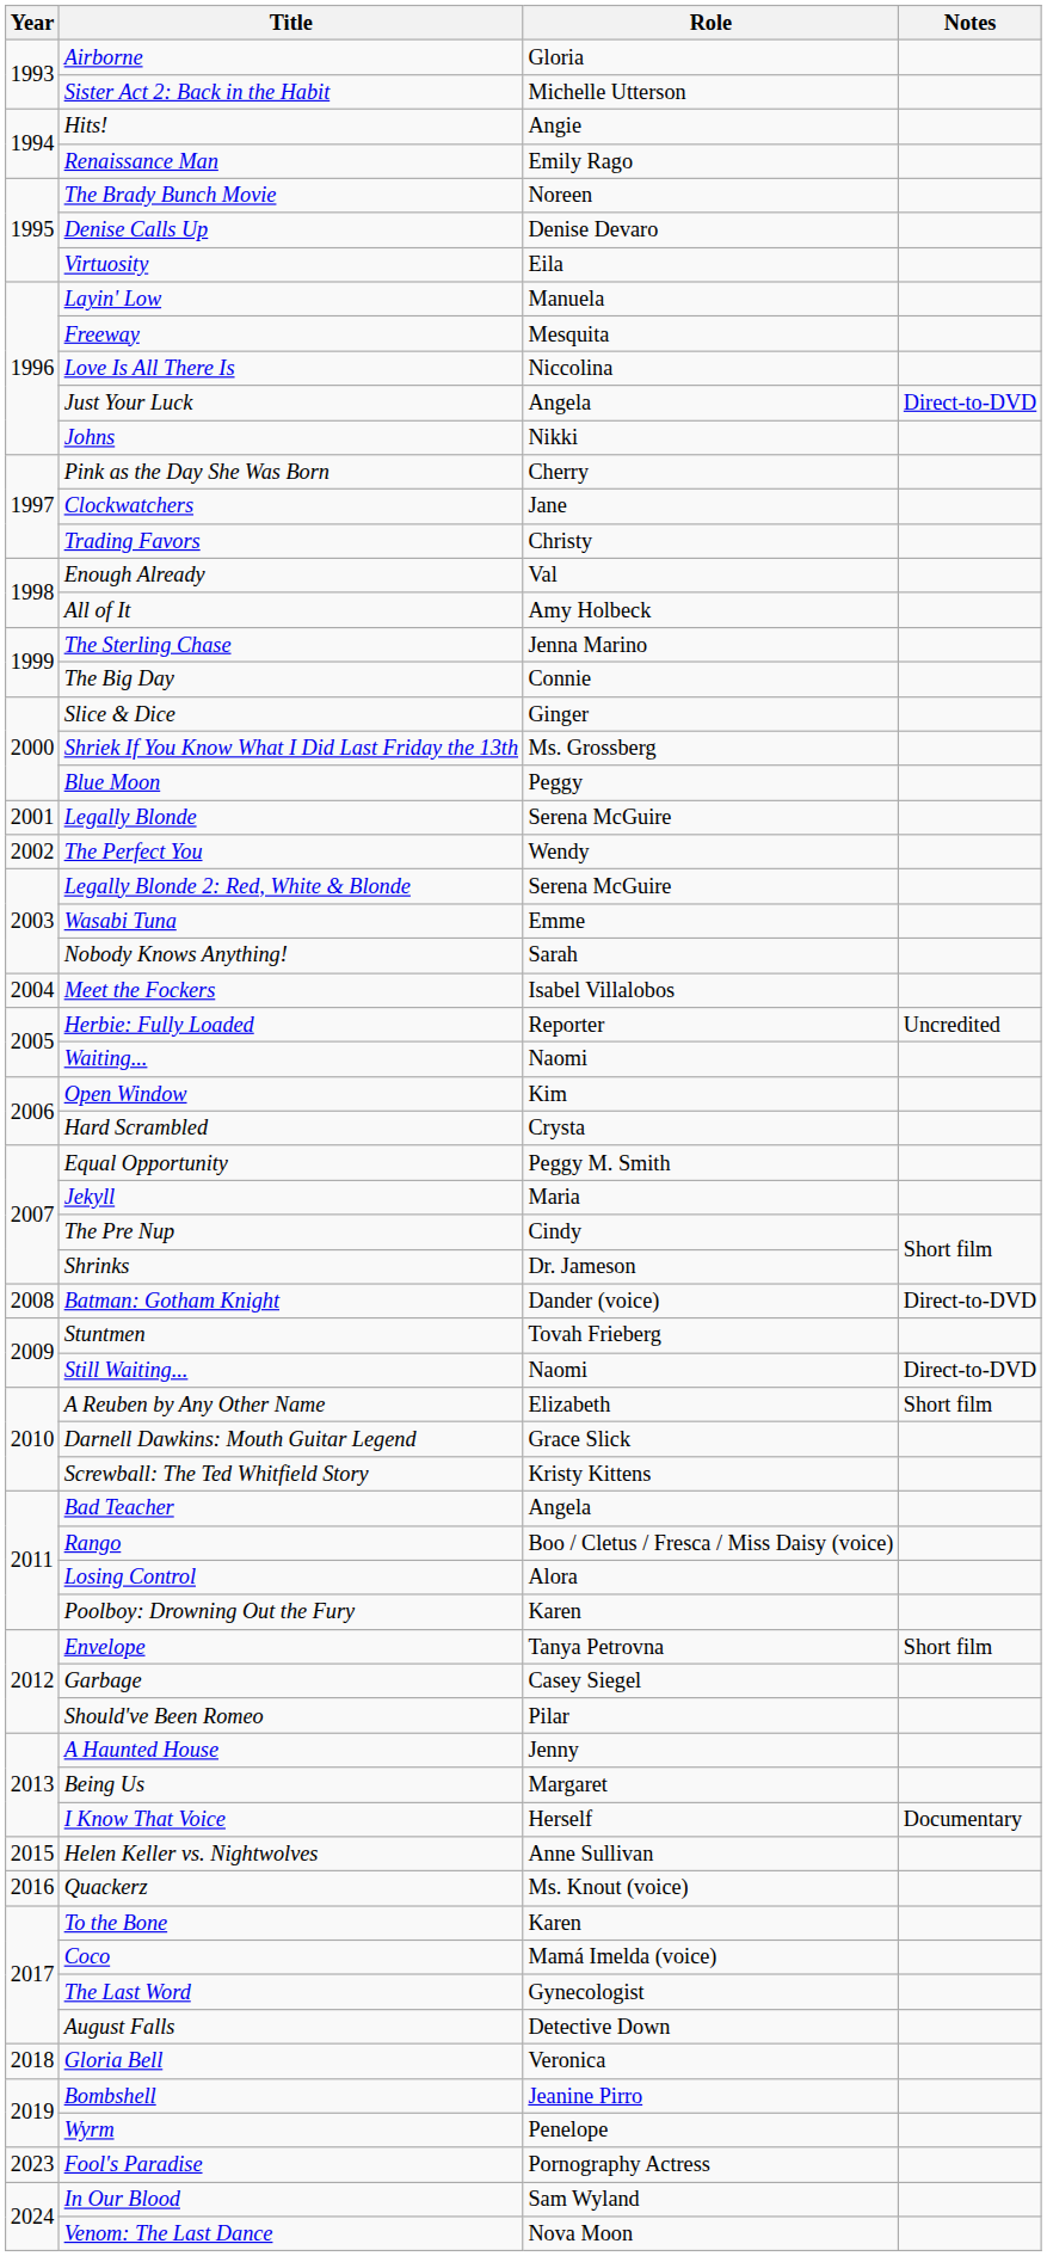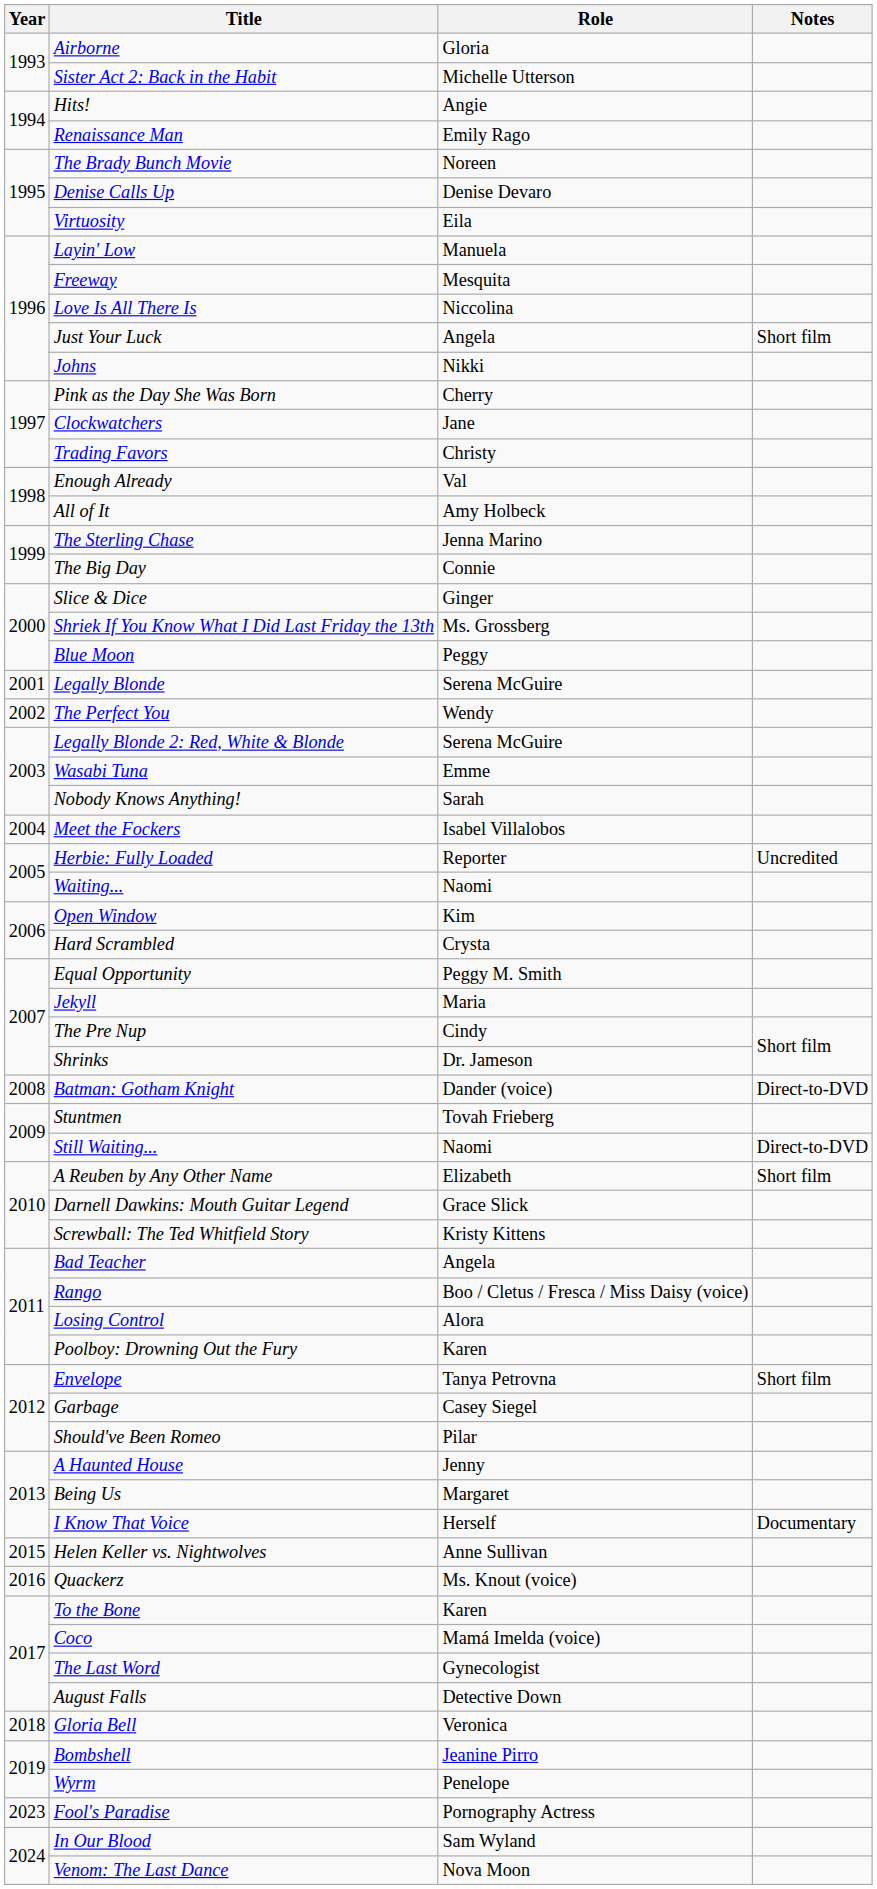 <table class="wikitable plainrowheaders sortable">
 <tr>
 <th scope="col">Year</th>
 <th scope="col">Title</th>
 <th scope="col">Role</th>
 <th scope="col" class="unsortable">Notes</th>
 </tr>
 <tr>
 <td rowspan="2">1993</td>
 <td scope="row"><em><a href='#'>Airborne</a></em></td>
 <td>Gloria</td>
 <td></td>
 </tr>
 <tr>
 <td scope="row"><em><a href='#'>Sister Act 2: Back in the Habit</a></em></td>
 <td>Michelle Utterson</td>
 <td></td>
 </tr>
 <tr>
 <td rowspan="2">1994</td>
 <td scope="row"><em>Hits!</em></td>
 <td>Angie</td>
 <td></td>
 </tr>
 <tr>
 <td scope="row"><em><a href='#'>Renaissance Man</a></em></td>
 <td>Emily Rago</td>
 <td></td>
 </tr>
 <tr>
 <td rowspan="3">1995</td>
 <td scope="row"><em><a href='#'>The Brady Bunch Movie</a></em></td>
 <td>Noreen</td>
 <td></td>
 </tr>
 <tr>
 <td scope="row"><em><a href='#'>Denise Calls Up</a></em></td>
 <td>Denise Devaro</td>
 <td></td>
 </tr>
 <tr>
 <td scope="row"><em><a href='#'>Virtuosity</a></em></td>
 <td>Eila</td>
 <td></td>
 </tr>
 <tr>
 <td rowspan="5">1996</td>
 <td scope="row"><em><a href='#'>Layin' Low</a></em></td>
 <td>Manuela</td>
 <td></td>
 </tr>
 <tr>
 <td scope="row"><em><a href='#'>Freeway</a></em></td>
 <td>Mesquita</td>
 <td></td>
 </tr>
 <tr>
 <td scope="row"><em><a href='#'>Love Is All There Is</a></em></td>
 <td>Niccolina</td>
 <td></td>
 </tr>
 <tr>
 <td scope="row"><em>Just Your Luck</em></td>
 <td>Angela</td>
-<td><a href='#'>Direct-to-DVD</a></td>
+<td>Short film</td>
 </tr>
 <tr>
 <td scope="row"><em><a href='#'>Johns</a></em></td>
 <td>Nikki</td>
 <td></td>
 </tr>
 <tr>
 <td rowspan="3">1997</td>
 <td scope="row"><em>Pink as the Day She Was Born</em></td>
 <td>Cherry</td>
 <td></td>
 </tr>
 <tr>
 <td scope="row"><em><a href='#'>Clockwatchers</a></em></td>
 <td>Jane</td>
 <td></td>
 </tr>
 <tr>
 <td scope="row"><em><a href='#'>Trading Favors</a></em></td>
 <td>Christy</td>
 <td></td>
 </tr>
 <tr>
 <td rowspan="2">1998</td>
 <td scope="row"><em>Enough Already</em></td>
 <td>Val</td>
 <td></td>
 </tr>
 <tr>
 <td scope="row"><em>All of It</em></td>
 <td>Amy Holbeck</td>
 <td></td>
 </tr>
 <tr>
 <td rowspan=2>1999</td>
 <td scope="row"><em><a href='#'>The Sterling Chase</a></em></td>
 <td>Jenna Marino</td>
 <td></td>
 </tr>
 <tr>
 <td scope="row"><em>The Big Day</em></td>
 <td>Connie</td>
 <td></td>
 </tr>
 <tr>
 <td rowspan="3">2000</td>
 <td scope="row"><em>Slice & Dice</em></td>
 <td>Ginger</td>
 <td></td>
 </tr>
 <tr>
 <td scope="row"><em><a href='#'>Shriek If You Know What I Did Last Friday the 13th</a></em></td>
 <td>Ms. Grossberg</td>
 <td></td>
 </tr>
 <tr>
 <td scope="row"><em><a href='#'>Blue Moon</a></em></td>
 <td>Peggy</td>
 <td></td>
 </tr>
 <tr>
 <td>2001</td>
 <td scope="row"><em><a href='#'>Legally Blonde</a></em></td>
 <td>Serena McGuire</td>
 <td></td>
 </tr>
 <tr>
 <td>2002</td>
 <td scope="row"><em><a href='#'>The Perfect You</a></em></td>
 <td>Wendy</td>
 <td></td>
 </tr>
 <tr>
 <td rowspan="3">2003</td>
 <td scope="row"><em><a href='#'>Legally Blonde 2: Red, White & Blonde</a></em></td>
 <td>Serena McGuire</td>
 <td></td>
 </tr>
 <tr>
 <td scope="row"><em><a href='#'>Wasabi Tuna</a></em></td>
 <td>Emme</td>
 <td></td>
 </tr>
 <tr>
 <td scope="row"><em>Nobody Knows Anything!</em></td>
 <td>Sarah</td>
 <td></td>
 </tr>
 <tr>
 <td>2004</td>
 <td scope="row"><em><a href='#'>Meet the Fockers</a></em></td>
 <td>Isabel Villalobos</td>
 <td></td>
 </tr>
 <tr>
 <td rowspan="2">2005</td>
 <td scope="row"><em><a href='#'>Herbie: Fully Loaded</a></em></td>
 <td>Reporter</td>
 <td>Uncredited</td>
 </tr>
 <tr>
 <td scope="row"><em><a href='#'>Waiting...</a></em></td>
 <td>Naomi</td>
 <td></td>
 </tr>
 <tr>
 <td rowspan="2">2006</td>
 <td scope="row"><em><a href='#'>Open Window</a></em></td>
 <td>Kim</td>
 <td></td>
 </tr>
 <tr>
 <td scope="row"><em>Hard Scrambled</em></td>
 <td>Crysta</td>
 <td></td>
 </tr>
 <tr>
 <td rowspan="4">2007</td>
 <td scope="row"><em>Equal Opportunity</em></td>
 <td>Peggy M. Smith</td>
 <td></td>
 </tr>
 <tr>
 <td scope="row"><em><a href='#'>Jekyll</a></em></td>
 <td>Maria</td>
 <td></td>
 </tr>
 <tr>
 <td scope="row"><em>The Pre Nup</em></td>
 <td>Cindy</td>
 <td rowspan=2>Short film</td>
 </tr>
 <tr>
 <td scope="row"><em>Shrinks</em></td>
 <td>Dr. Jameson</td>
 </tr>
 <tr>
 <td>2008</td>
 <td scope="row"><em><a href='#'>Batman: Gotham Knight</a></em></td>
 <td>Dander (voice)</td>
 <td>Direct-to-DVD</td>
 </tr>
 <tr>
 <td rowspan="2">2009</td>
 <td scope="row"><em>Stuntmen</em></td>
 <td>Tovah Frieberg</td>
 <td></td>
 </tr>
 <tr>
 <td scope="row"><em><a href='#'>Still Waiting...</a></em></td>
 <td>Naomi</td>
 <td>Direct-to-DVD</td>
 </tr>
 <tr>
 <td rowspan=3>2010</td>
 <td scope="row"><em>A Reuben by Any Other Name</em></td>
 <td>Elizabeth</td>
 <td>Short film</td>
 </tr>
 <tr>
 <td scope="row"><em>Darnell Dawkins: Mouth Guitar Legend</em></td>
 <td>Grace Slick</td>
 <td></td>
 </tr>
 <tr>
 <td scope="row"><em>Screwball: The Ted Whitfield Story</em></td>
 <td>Kristy Kittens</td>
 <td></td>
 </tr>
 <tr>
 <td rowspan="4">2011</td>
 <td scope="row"><em><a href='#'>Bad Teacher</a></em></td>
 <td>Angela</td>
 <td></td>
 </tr>
 <tr>
 <td scope="row"><em><a href='#'>Rango</a></em></td>
 <td>Boo / Cletus / Fresca / Miss Daisy (voice)</td>
 <td></td>
 </tr>
 <tr>
 <td scope="row"><em><a href='#'>Losing Control</a></em></td>
 <td>Alora</td>
 <td></td>
 </tr>
 <tr>
 <td scope="row"><em>Poolboy: Drowning Out the Fury</em></td>
 <td>Karen</td>
 <td></td>
 </tr>
 <tr>
 <td rowspan=3>2012</td>
 <td scope="row"><em><a href='#'>Envelope</a></em></td>
 <td>Tanya Petrovna</td>
 <td>Short film</td>
 </tr>
 <tr>
 <td scope="row"><em>Garbage</em></td>
 <td>Casey Siegel</td>
 <td></td>
 </tr>
 <tr>
 <td scope="row"><em>Should've Been Romeo</em></td>
 <td>Pilar</td>
 <td></td>
 </tr>
 <tr>
 <td rowspan=3>2013</td>
 <td scope="row"><em><a href='#'>A Haunted House</a></em></td>
 <td>Jenny</td>
 <td></td>
 </tr>
 <tr>
 <td scope="row"><em>Being Us</em></td>
 <td>Margaret</td>
 <td></td>
 </tr>
 <tr>
 <td scope="row"><em><a href='#'>I Know That Voice</a></em></td>
 <td>Herself</td>
 <td>Documentary</td>
 </tr>
 <tr>
 <td>2015</td>
 <td scope="row"><em>Helen Keller vs. Nightwolves</em></td>
 <td>Anne Sullivan</td>
 <td></td>
 </tr>
 <tr>
 <td>2016</td>
 <td><em>Quackerz</em></td>
 <td>Ms. Knout (voice)</td>
 <td></td>
 </tr>
 <tr>
 <td rowspan="4">2017</td>
 <td scope="row"><em><a href='#'>To the Bone</a></em></td>
 <td>Karen</td>
 <td></td>
 </tr>
 <tr>
 <td scope="row"><em><a href='#'>Coco</a></em></td>
 <td>Mamá Imelda (voice)</td>
 <td></td>
 </tr>
 <tr>
 <td scope="row"><em><a href='#'>The Last Word</a></em></td>
 <td>Gynecologist</td>
 <td></td>
 </tr>
 <tr>
 <td scope="row"><em>August Falls</em></td>
 <td>Detective Down</td>
 <td></td>
 </tr>
 <tr>
 <td>2018</td>
 <td scope="row"><em><a href='#'>Gloria Bell</a></em></td>
 <td>Veronica</td>
 <td></td>
 </tr>
 <tr>
 <td rowspan="2">2019</td>
 <td scope="row"><em><a href='#'>Bombshell</a></em></td>
 <td><a href='#'>Jeanine Pirro</a></td>
 <td></td>
 </tr>
 <tr>
 <td scope="row"><em><a href='#'>Wyrm</a></em></td>
 <td>Penelope</td>
 <td></td>
 </tr>
 <tr>
 <td>2023</td>
 <td scope="row"><em><a href='#'>Fool's Paradise</a></em></td>
 <td>Pornography Actress</td>
 <td></td>
 </tr>
 <tr>
 <td rowspan="2">2024</td>
 <td scope="row"><em><a href='#'>In Our Blood</a></em></td>
 <td>Sam Wyland</td>
 <td></td>
 </tr>
 <tr>
 <td scope="row"><em><a href='#'>Venom: The Last Dance</a></em></td>
 <td>Nova Moon</td>
 <td></td>
 </tr>
 </table>
